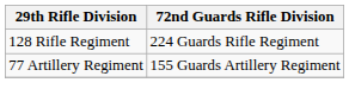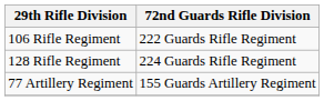 <table class="wikitable">
 <tr>
 <th>29th Rifle Division</th>
 <th>72nd Guards Rifle Division</th>
+</tr>
+<tr>
+<td>106 Rifle Regiment</td>
+<td>222 Guards Rifle Regiment</td>
 </tr>
 <tr>
 <td>128 Rifle Regiment</td>
 <td>224 Guards Rifle Regiment</td>
 </tr>
 <tr>
 <td>77 Artillery Regiment</td>
 <td>155 Guards Artillery Regiment</td>
 </tr>
 <tr>
 </tr>
 </table>
